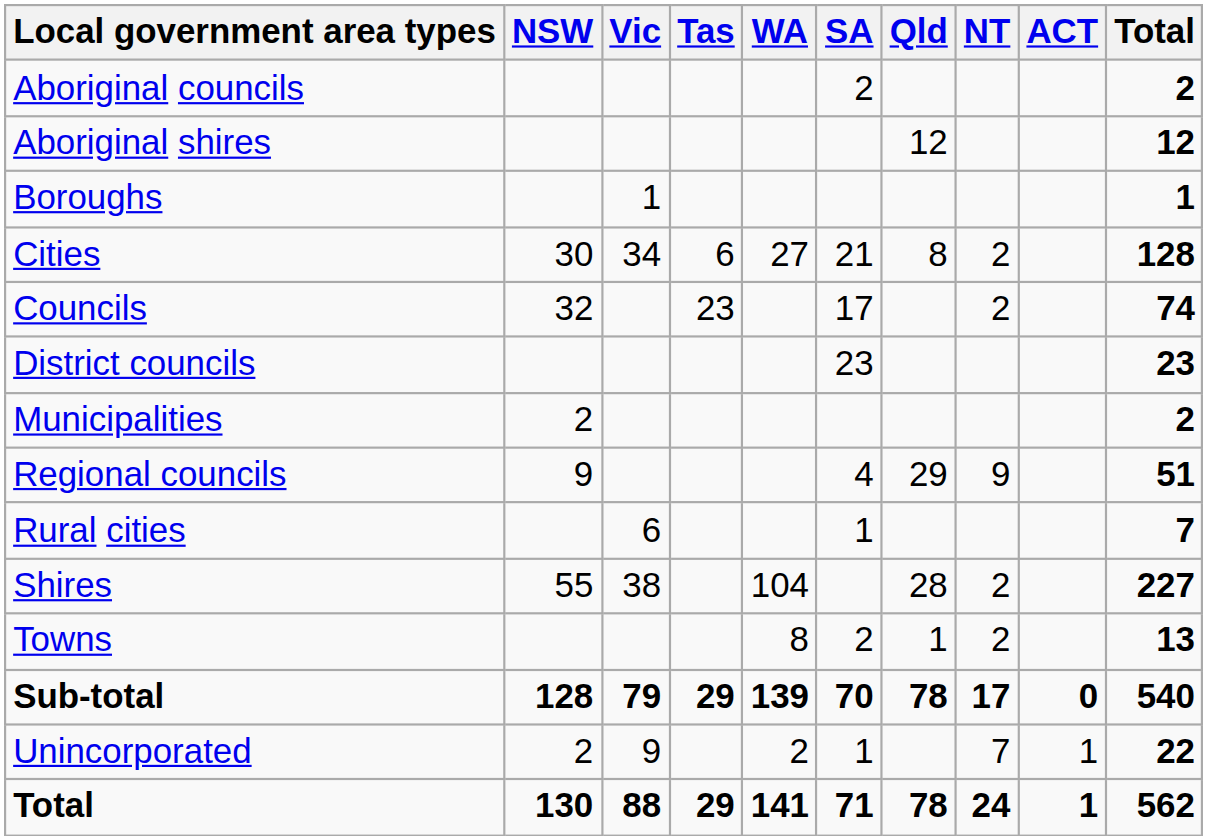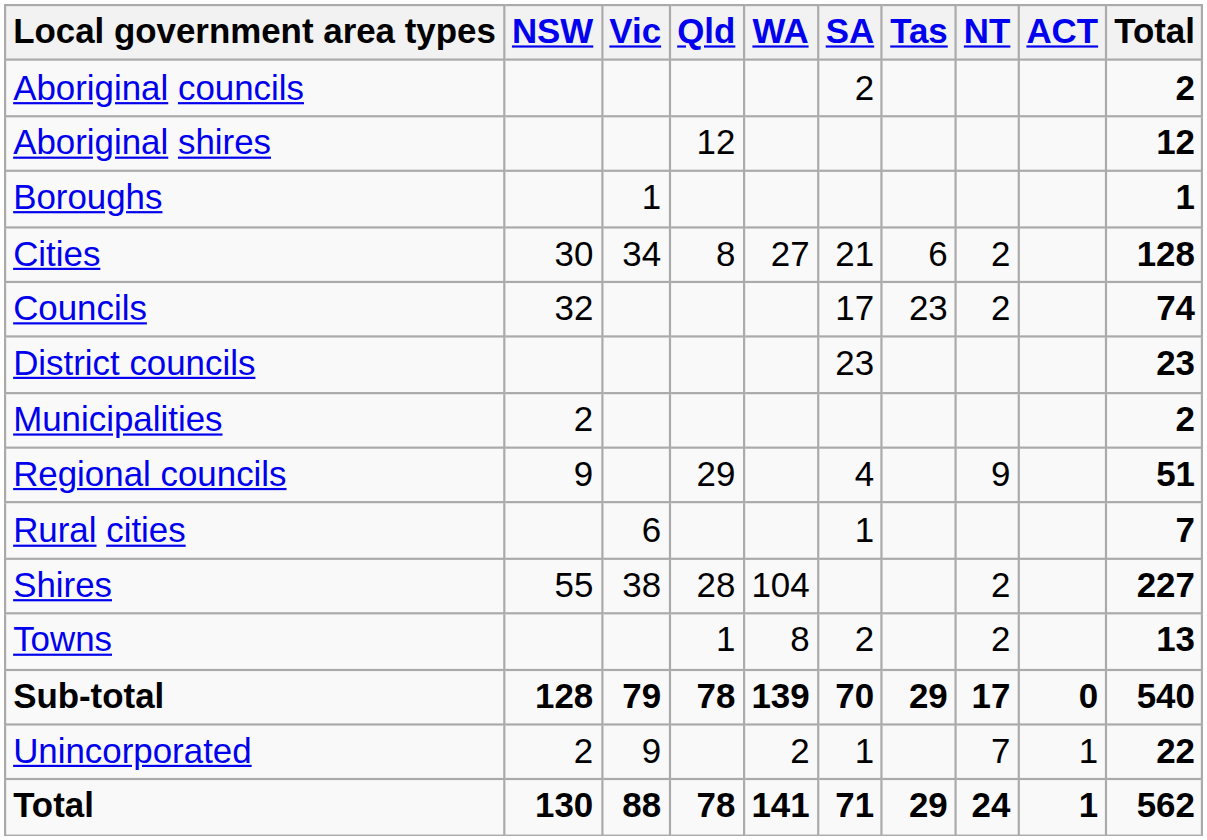 <table class="wikitable sortable" style="text-align: right">
 <tr>
 <th>Local government area types</th>
 <th><a href='#'>NSW</a></th>
 <th><a href='#'>Vic</a></th>
-<th><a href='#'>Tas</a></th>
+<th><a href='#'>Qld</a></th>
 <th><a href='#'>WA</a></th>
 <th><a href='#'>SA</a></th>
-<th><a href='#'>Qld</a></th>
+<th><a href='#'>Tas</a></th>
 <th><a href='#'>NT</a></th>
 <th><a href='#'>ACT</a></th>
 <th>Total</th>
 </tr>
 <tr>
 <td align=left><a href='#'>Aboriginal</a> <a href='#'>councils</a></td>
 <td></td>
 <td></td>
 <td></td>
 <td></td>
 <td>2</td>
 <td></td>
 <td></td>
 <td></td>
 <td><strong>2</strong></td>
 </tr>
 <tr>
 <td align=left><a href='#'>Aboriginal</a> <a href='#'>shires</a></td>
 <td></td>
 <td></td>
+<td>12</td>
 <td></td>
 <td></td>
 <td></td>
-<td>12</td>
 <td></td>
 <td></td>
 <td><strong>12</strong></td>
 </tr>
 <tr>
 <td align=left><a href='#'>Boroughs</a></td>
 <td></td>
 <td>1</td>
 <td></td>
 <td></td>
 <td></td>
 <td></td>
 <td></td>
 <td></td>
 <td><strong>1</strong></td>
 </tr>
 <tr>
 <td align=left><a href='#'>Cities</a></td>
 <td>30</td>
 <td>34</td>
-<td>6</td>
+<td>8</td>
 <td>27</td>
 <td>21</td>
-<td>8</td>
+<td>6</td>
 <td>2</td>
 <td></td>
 <td><strong>128</strong></td>
 </tr>
 <tr>
 <td align=left><a href='#'>Councils</a></td>
 <td>32</td>
 <td></td>
-<td>23</td>
+<td></td>
 <td></td>
 <td>17</td>
-<td></td>
+<td>23</td>
 <td>2</td>
 <td></td>
 <td><strong>74</strong></td>
 </tr>
 <tr>
 <td align=left><a href='#'>District councils</a></td>
 <td></td>
 <td></td>
 <td></td>
 <td></td>
 <td>23</td>
 <td></td>
 <td></td>
 <td></td>
 <td><strong>23</strong></td>
 </tr>
 <tr>
 <td align=left><a href='#'>Municipalities</a></td>
 <td>2</td>
 <td></td>
 <td></td>
 <td></td>
 <td></td>
 <td></td>
 <td></td>
 <td></td>
 <td><strong>2</strong></td>
 </tr>
 <tr>
 <td align=left><a href='#'>Regional councils</a></td>
 <td>9</td>
 <td></td>
-<td></td>
+<td>29</td>
 <td></td>
 <td>4</td>
-<td>29</td>
+<td></td>
 <td>9</td>
 <td></td>
 <td><strong>51</strong></td>
 </tr>
 <tr>
 <td align=left><a href='#'>Rural</a> <a href='#'>cities</a></td>
 <td></td>
 <td>6</td>
 <td></td>
 <td></td>
 <td>1</td>
 <td></td>
 <td></td>
 <td></td>
 <td><strong>7</strong></td>
 </tr>
 <tr>
 <td align=left><a href='#'>Shires</a></td>
 <td>55</td>
 <td>38</td>
-<td></td>
+<td>28</td>
 <td>104</td>
 <td></td>
-<td>28</td>
+<td></td>
 <td>2</td>
 <td></td>
 <td><strong>227</strong></td>
 </tr>
 <tr>
 <td align=left><a href='#'>Towns</a></td>
 <td></td>
 <td></td>
-<td></td>
+<td>1</td>
 <td>8</td>
 <td>2</td>
-<td>1</td>
+<td></td>
 <td>2</td>
 <td></td>
 <td><strong>13</strong></td>
 </tr>
 <tr>
 <td align=left><strong>Sub-total</strong></td>
 <td><strong>128</strong></td>
 <td><strong>79</strong></td>
-<td><strong>29</strong></td>
+<td><strong>78</strong></td>
 <td><strong>139</strong></td>
 <td><strong>70</strong></td>
-<td><strong>78</strong></td>
+<td><strong>29</strong></td>
 <td><strong>17</strong></td>
 <td><strong>0</strong></td>
 <td><strong>540</strong></td>
 </tr>
 <tr>
 <td align=left><a href='#'>Unincorporated</a></td>
 <td>2</td>
 <td>9</td>
 <td></td>
 <td>2</td>
 <td>1</td>
 <td></td>
 <td>7</td>
 <td>1</td>
 <td><strong>22</strong></td>
 </tr>
 <tr>
 <td align=left><strong>Total</strong></td>
 <td><strong>130</strong></td>
 <td><strong>88</strong></td>
-<td><strong>29</strong></td>
+<td><strong>78</strong></td>
 <td><strong>141</strong></td>
 <td><strong>71</strong></td>
-<td><strong>78</strong></td>
+<td><strong>29</strong></td>
 <td><strong>24</strong></td>
 <td><strong>1</strong></td>
 <td><strong>562</strong></td>
 </tr>
 </table>
